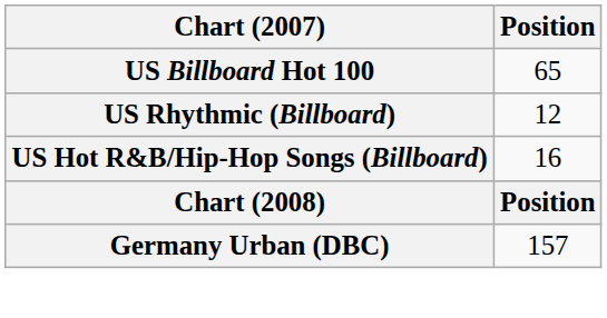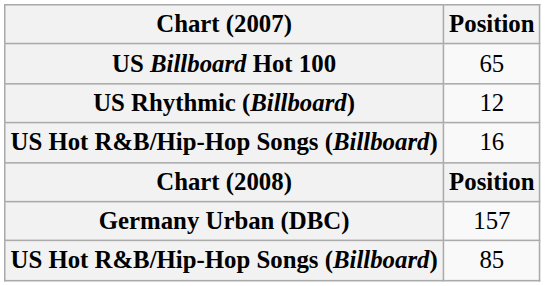 <table class="wikitable sortable plainrowheaders">
 <tr>
 <th scope="col">Chart (2007)</th>
 <th scope="col">Position</th>
 </tr>
 <tr>
 <th scope="row">US <em>Billboard</em> Hot 100</th>
 <td style="text-align:center;">65</td>
 </tr>
 <tr>
 <th scope="row">US Rhythmic (<em>Billboard</em>)</th>
 <td style="text-align:center;">12</td>
 </tr>
 <tr>
 <th scope="row">US Hot R&B/Hip-Hop Songs (<em>Billboard</em>)</th>
 <td style="text-align:center;">16</td>
 </tr>
 <tr>
 <th>Chart (2008)</th>
 <th>Position</th>
 </tr>
 <tr>
 <th scope="row">Germany Urban (DBC)</th>
 <td align="center">157</td>
 </tr>
+<tr>
+<th scope="row">US Hot R&B/Hip-Hop Songs (<em>Billboard</em>)</th>
+<td style="text-align:center;">85</td>
+</tr>
 </table>
